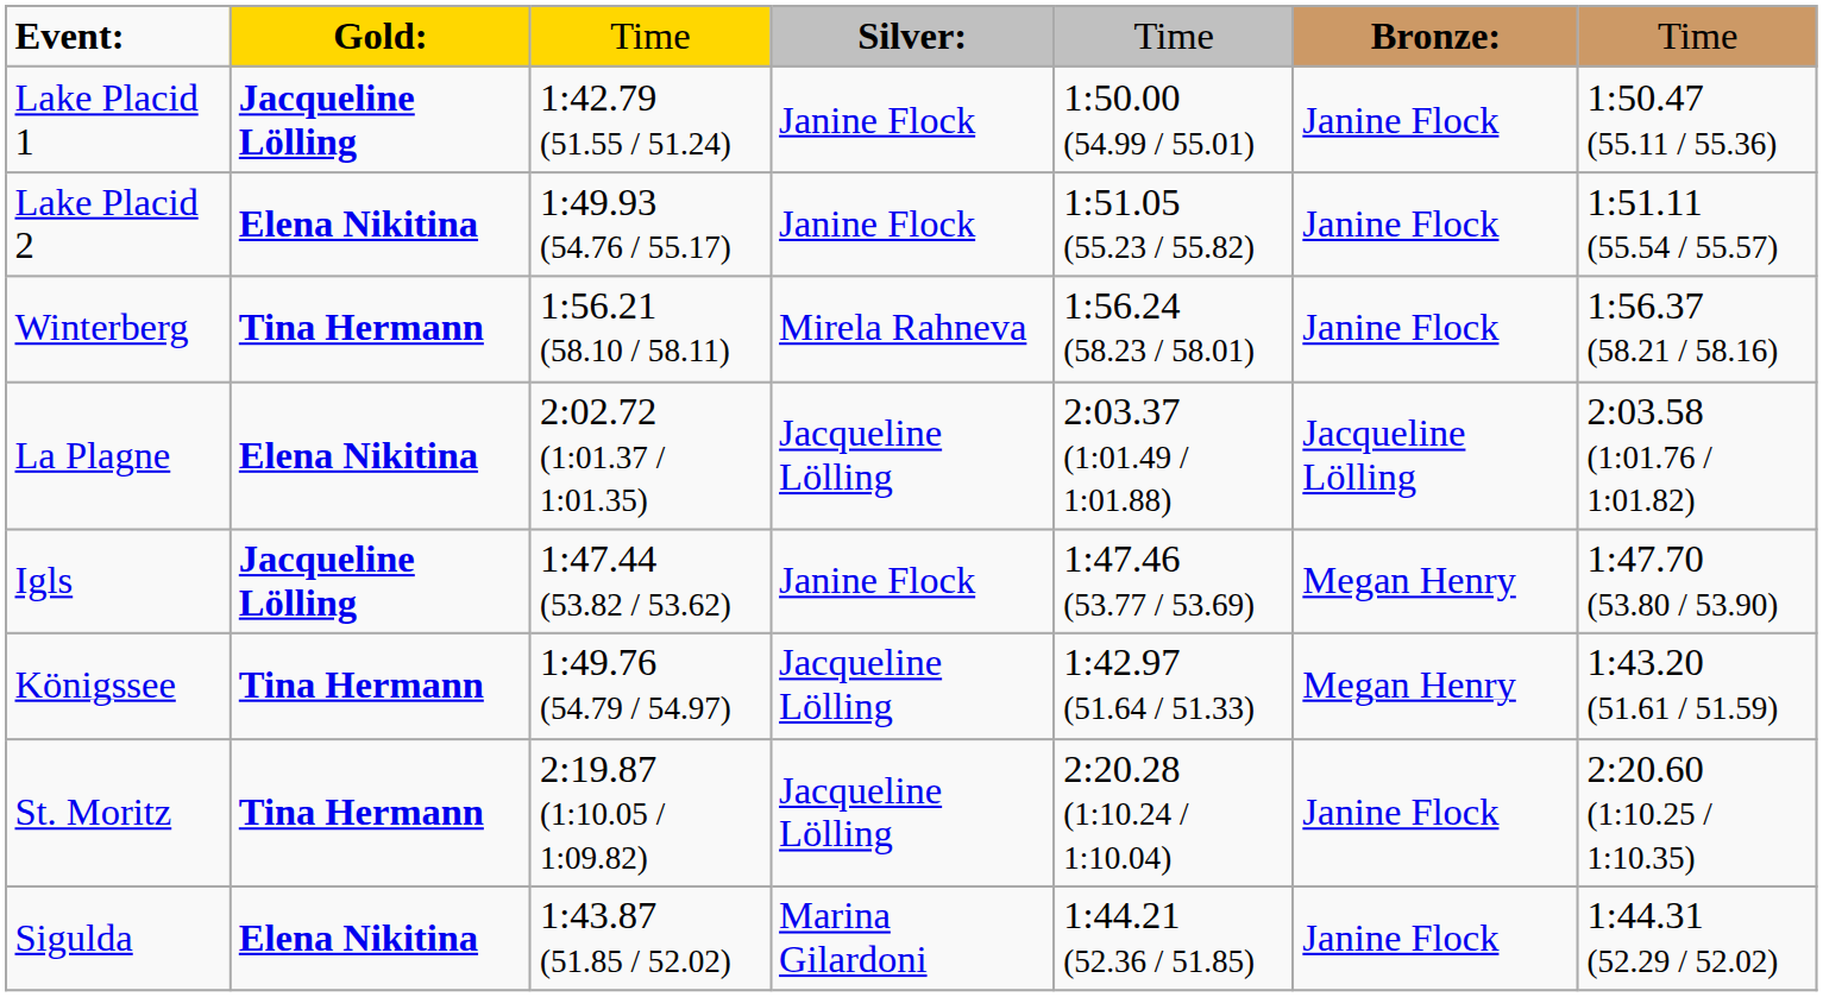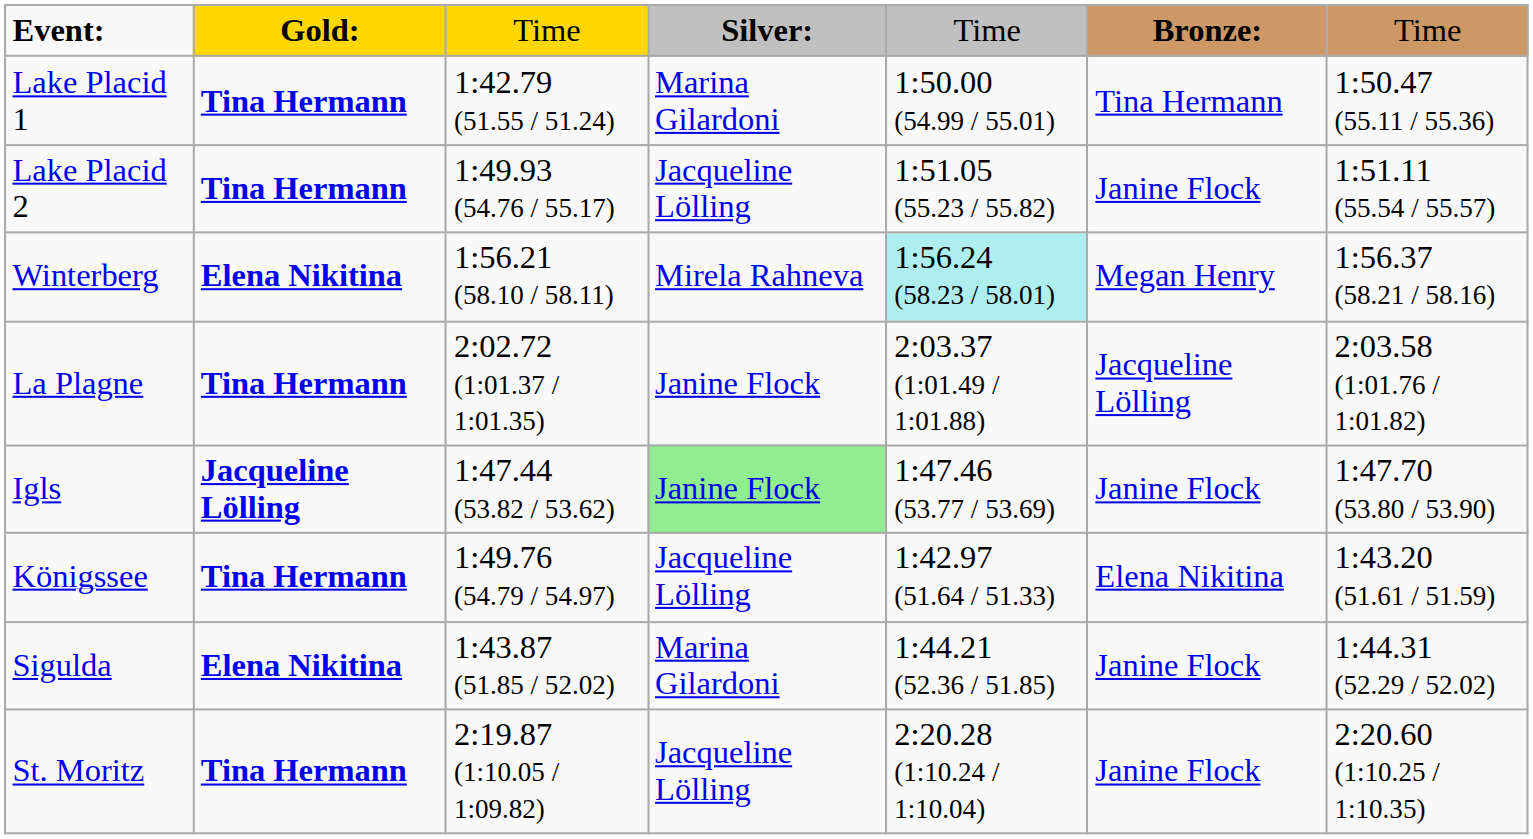 <table class="wikitable" style="width:85%;">
 <tr>
 <td><strong>Event:</strong></td>
 <td style="text-align:center; background:gold;"><strong>Gold:</strong></td>
 <td style="text-align:center; background:gold;">Time</td>
 <td style="text-align:center; background:silver;"><strong>Silver:</strong></td>
 <td style="text-align:center; background:silver;">Time</td>
 <td style="text-align:center; background:#c96;"><strong>Bronze:</strong></td>
 <td style="text-align:center; background:#c96;">Time</td>
 </tr>
 <tr>
 <td> <a href='#'>Lake Placid</a> 1</td>
-<td><strong><a href='#'>Jacqueline Lölling</a> <br><small></small></strong></td>
+<td><strong><a href='#'>Tina Hermann</a> <br><small></small></strong></td>
 <td>1:42.79<br><small>(51.55 / 51.24)</small></td>
-<td><a href='#'>Janine Flock</a> <br><small></small></td>
+<td><a href='#'>Marina Gilardoni</a> <br><small></small></td>
 <td>1:50.00<br><small>(54.99 / 55.01)</small></td>
-<td><a href='#'>Janine Flock</a> <br><small></small></td>
+<td><a href='#'>Tina Hermann</a> <br><small></small></td>
 <td>1:50.47<br><small>(55.11 / 55.36)</small></td>
 </tr>
 <tr>
 <td> <a href='#'>Lake Placid</a> 2</td>
-<td><strong><a href='#'>Elena Nikitina</a> <br><small></small></strong></td>
+<td><strong><a href='#'>Tina Hermann</a> <br><small></small></strong></td>
 <td>1:49.93<br><small>(54.76 / 55.17)</small></td>
-<td><a href='#'>Janine Flock</a> <br><small></small></td>
+<td><a href='#'>Jacqueline Lölling</a> <br><small></small></td>
 <td>1:51.05<br><small>(55.23 / 55.82)</small></td>
 <td><a href='#'>Janine Flock</a> <br><small></small></td>
 <td>1:51.11<br><small>(55.54 / 55.57)</small></td>
 </tr>
 <tr>
 <td> <a href='#'>Winterberg</a></td>
-<td><strong><a href='#'>Tina Hermann</a> <br><small></small></strong></td>
+<td><strong><a href='#'>Elena Nikitina</a> <br><small></small></strong></td>
 <td>1:56.21<br><small>(58.10 / 58.11)</small></td>
 <td><a href='#'>Mirela Rahneva</a> <br><small></small></td>
-<td>1:56.24<br><small>(58.23 / 58.01)</small></td>
-<td><a href='#'>Janine Flock</a> <br><small></small></td>
+<td style="background: paleturquoise;">1:56.24<br><small>(58.23 / 58.01)</small></td>
+<td><a href='#'>Megan Henry</a> <br><small></small></td>
 <td>1:56.37<br><small>(58.21 / 58.16)</small></td>
 </tr>
 <tr>
 <td> <a href='#'>La Plagne</a></td>
-<td><strong><a href='#'>Elena Nikitina</a> <br><small></small></strong></td>
+<td><strong><a href='#'>Tina Hermann</a> <br><small></small></strong></td>
 <td>2:02.72<br><small>(1:01.37 / 1:01.35)</small></td>
-<td><a href='#'>Jacqueline Lölling</a> <br><small></small></td>
+<td><a href='#'>Janine Flock</a> <br><small></small></td>
 <td>2:03.37<br><small>(1:01.49 / 1:01.88)</small></td>
 <td><a href='#'>Jacqueline Lölling</a> <br><small></small></td>
 <td>2:03.58<br><small>(1:01.76 / 1:01.82)</small></td>
 </tr>
 <tr>
 <td> <a href='#'>Igls</a></td>
 <td><strong><a href='#'>Jacqueline Lölling</a> <br><small></small></strong></td>
 <td>1:47.44<br><small>(53.82 / 53.62)</small></td>
+<td style="background: lightgreen;"><a href='#'>Janine Flock</a> <br><small></small></td>
+<td>1:47.46<br><small>(53.77 / 53.69)</small></td>
 <td><a href='#'>Janine Flock</a> <br><small></small></td>
-<td>1:47.46<br><small>(53.77 / 53.69)</small></td>
-<td><a href='#'>Megan Henry</a> <br><small></small></td>
 <td>1:47.70<br><small>(53.80 / 53.90)</small></td>
 </tr>
 <tr>
 <td> <a href='#'>Königssee</a></td>
 <td><strong><a href='#'>Tina Hermann</a> <br><small></small></strong></td>
 <td>1:49.76<br><small>(54.79 / 54.97)</small></td>
 <td><a href='#'>Jacqueline Lölling</a> <br><small></small></td>
 <td>1:42.97<br><small>(51.64 / 51.33)</small></td>
-<td><a href='#'>Megan Henry</a> <br><small></small></td>
+<td><a href='#'>Elena Nikitina</a> <br><small></small></td>
 <td>1:43.20<br><small>(51.61 / 51.59)</small></td>
+</tr>
+<tr>
+<td> <a href='#'>Sigulda</a></td>
+<td><strong><a href='#'>Elena Nikitina</a> <br><small></small></strong></td>
+<td>1:43.87<br><small>(51.85 / 52.02)</small></td>
+<td><a href='#'>Marina Gilardoni</a> <br><small></small></td>
+<td>1:44.21<br><small>(52.36 / 51.85)</small></td>
+<td><a href='#'>Janine Flock</a> <br><small></small></td>
+<td>1:44.31<br><small>(52.29 / 52.02)</small></td>
 </tr>
 <tr>
 <td> <a href='#'>St. Moritz</a></td>
 <td><strong><a href='#'>Tina Hermann</a> <br><small></small></strong></td>
 <td>2:19.87<br><small>(1:10.05 / 1:09.82)</small></td>
 <td><a href='#'>Jacqueline Lölling</a> <br><small></small></td>
 <td>2:20.28<br><small>(1:10.24 / 1:10.04)</small></td>
 <td><a href='#'>Janine Flock</a> <br><small></small></td>
 <td>2:20.60<br><small>(1:10.25 / 1:10.35)</small></td>
 </tr>
-<tr>
-<td> <a href='#'>Sigulda</a></td>
-<td><strong><a href='#'>Elena Nikitina</a> <br><small></small></strong></td>
-<td>1:43.87<br><small>(51.85 / 52.02)</small></td>
-<td><a href='#'>Marina Gilardoni</a> <br><small></small></td>
-<td>1:44.21<br><small>(52.36 / 51.85)</small></td>
-<td><a href='#'>Janine Flock</a> <br><small></small></td>
-<td>1:44.31<br><small>(52.29 / 52.02)</small></td>
-</tr>
 </table>
